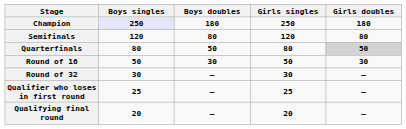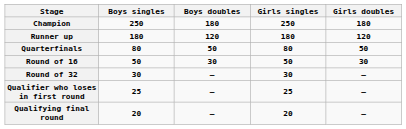 <table class=wikitable style="text-align:center; font-weight:bold; margin:1em auto;">
 <tr>
 <th width=150>Stage</th>
 <th width=120>Boys singles</th>
 <th width=120>Boys doubles</th>
 <th width=120>Girls singles</th>
 <th width=120>Girls doubles</th>
 </tr>
 <tr>
 <th>Champion</th>
-<td style="background: lavender;">250</td>
+<td>250</td>
 <td>180</td>
 <td>250</td>
 <td>180</td>
 </tr>
 <tr>
-<th>Semifinals</th>
+<th>Runner up</th>
+<td>180</td>
 <td>120</td>
-<td>80</td>
+<td>180</td>
 <td>120</td>
-<td>80</td>
 </tr>
 <tr>
 <th>Quarterfinals</th>
 <td>80</td>
 <td>50</td>
 <td>80</td>
-<td style="background: lightgrey;">50</td>
+<td>50</td>
 </tr>
 <tr>
 <th>Round of 16</th>
 <td>50</td>
 <td>30</td>
 <td>50</td>
 <td>30</td>
 </tr>
 <tr>
 <th>Round of 32</th>
 <td>30</td>
 <td>–</td>
 <td>30</td>
 <td>–</td>
 </tr>
 <tr>
 <th>Qualifier who loses in first round</th>
 <td>25</td>
 <td>–</td>
 <td>25</td>
 <td>–</td>
 </tr>
 <tr>
 <th>Qualifying final round</th>
 <td>20</td>
 <td>–</td>
 <td>20</td>
 <td>–</td>
 </tr>
 </table>
